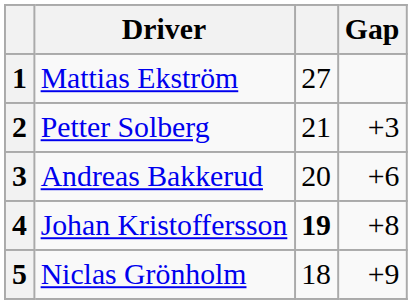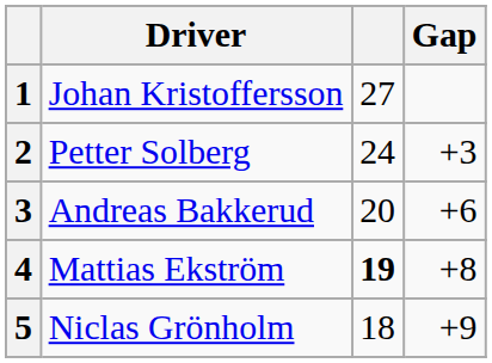 <table class="wikitable" style="font-size: 95%;">
 <tr>
 <th></th>
 <th>Driver</th>
 <th></th>
 <th>Gap</th>
 </tr>
 <tr>
 <th>1</th>
-<td> <a href='#'>Mattias Ekström</a></td>
+<td> <a href='#'>Johan Kristoffersson</a></td>
 <td align="right">27</td>
 <td align="right"></td>
 </tr>
 <tr>
 <th>2</th>
 <td> <a href='#'>Petter Solberg</a></td>
-<td align="right">21</td>
+<td align="right">24</td>
 <td align="right">+3</td>
 </tr>
 <tr>
 <th>3</th>
 <td> <a href='#'>Andreas Bakkerud</a></td>
 <td align="right">20</td>
 <td align="right">+6</td>
 </tr>
 <tr>
 <th>4</th>
-<td> <a href='#'>Johan Kristoffersson</a></td>
+<td> <a href='#'>Mattias Ekström</a></td>
 <td align="right"><strong>19</strong></td>
 <td align="right">+8</td>
 </tr>
 <tr>
 <th>5</th>
 <td> <a href='#'>Niclas Grönholm</a></td>
 <td align="right">18</td>
 <td align="right">+9</td>
 </tr>
 </table>
